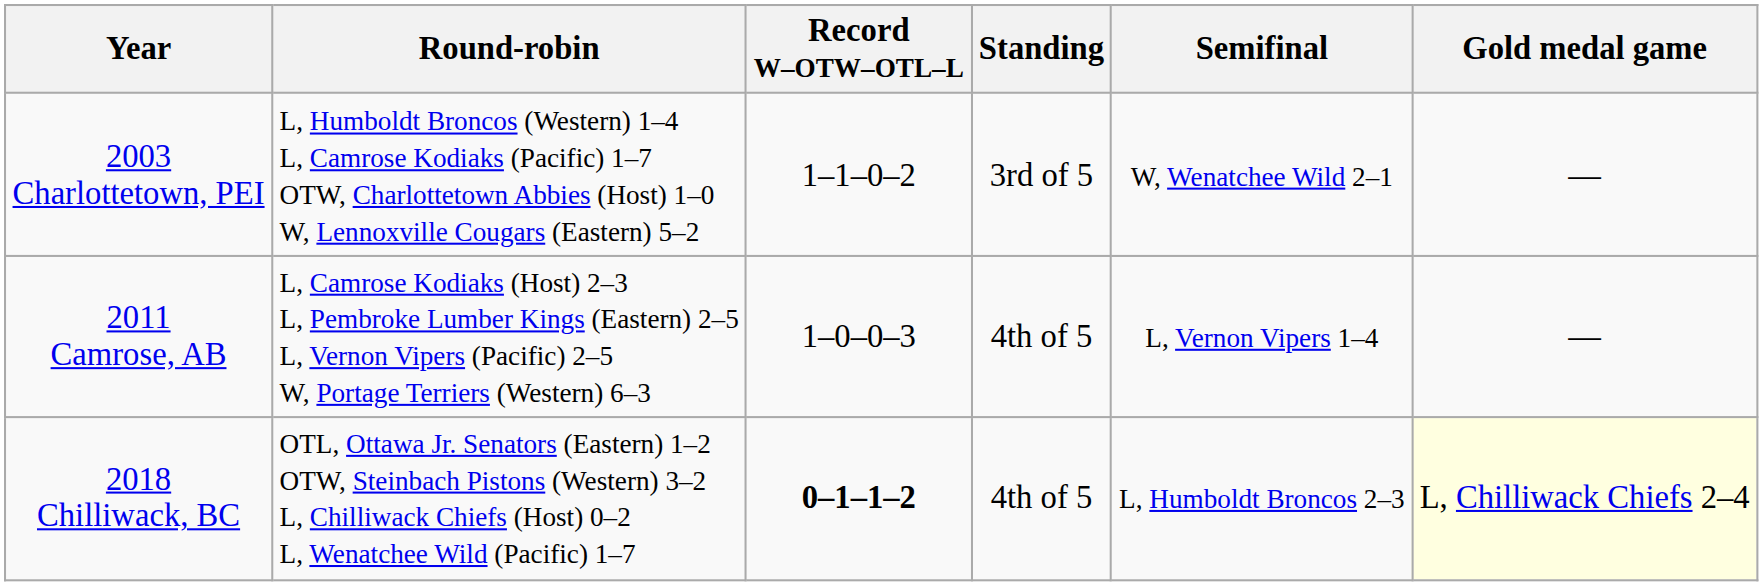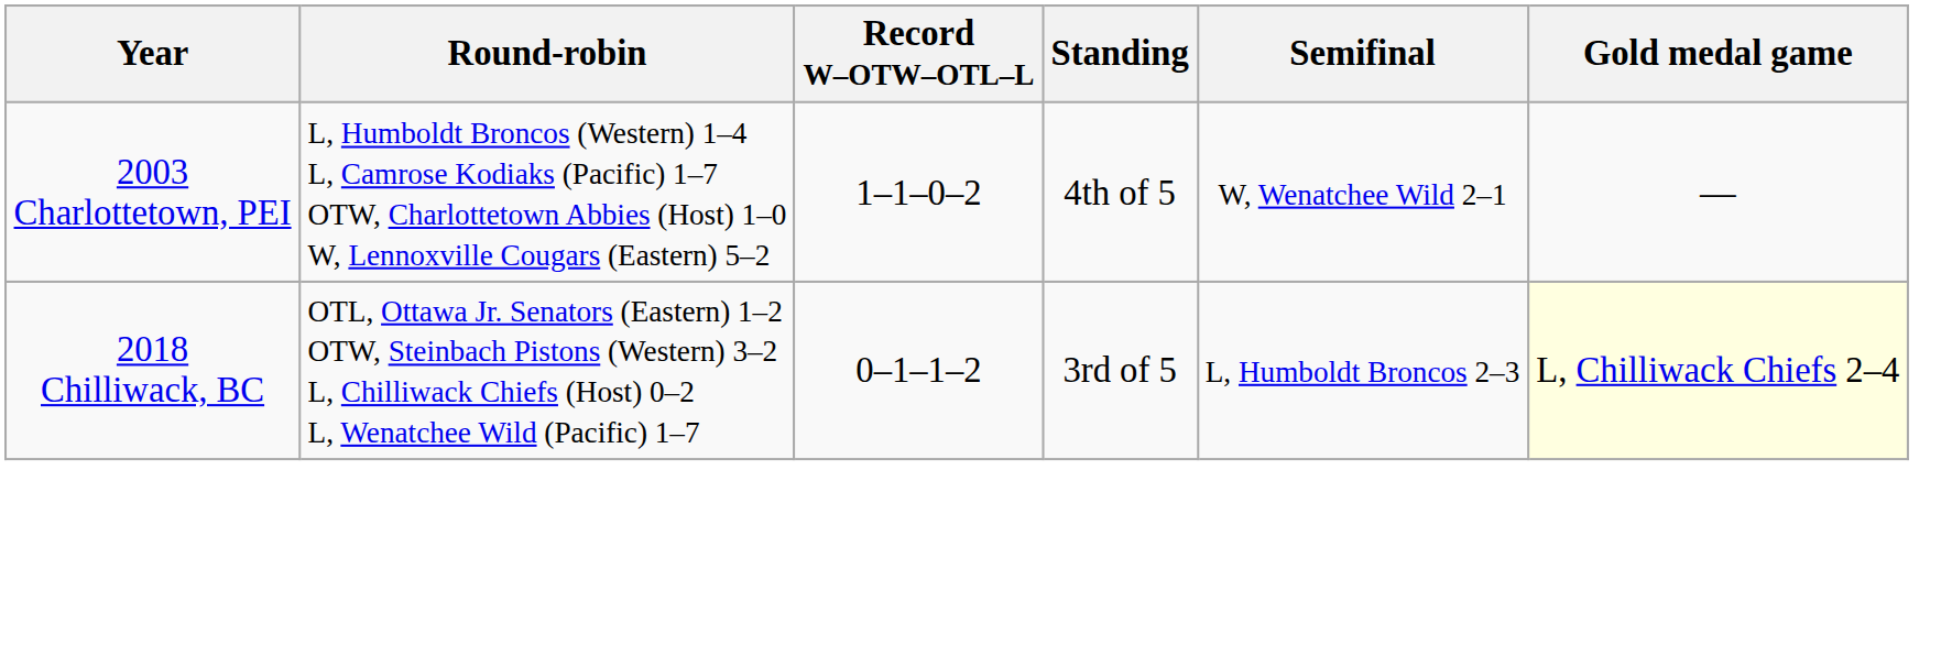 <table class="wikitable" style="text-align:center;">
 <tr>
 <th>Year</th>
 <th>Round-robin</th>
 <th>Record<br><small>W–OTW–OTL–L</small></th>
 <th>Standing</th>
 <th>Semifinal</th>
 <th>Gold medal game</th>
 </tr>
 <tr>
 <td><a href='#'>2003</a><br><a href='#'>Charlottetown, PEI</a></td>
 <td align=left><small>L, <a href='#'>Humboldt Broncos</a> (Western) 1–4<br>L, <a href='#'>Camrose Kodiaks</a> (Pacific) 1–7<br>OTW, <a href='#'>Charlottetown Abbies</a> (Host) 1–0<br>W, <a href='#'>Lennoxville Cougars</a> (Eastern) 5–2</small></td>
 <td>1–1–0–2</td>
-<td>3rd of 5</td>
+<td>4th of 5</td>
 <td><small>W, <a href='#'>Wenatchee Wild</a> 2–1</small></td>
-<td>—</td>
-</tr>
-<tr>
-<td><a href='#'>2011</a><br><a href='#'>Camrose, AB</a></td>
-<td align=left><small>L, <a href='#'>Camrose Kodiaks</a> (Host) 2–3<br>L, <a href='#'>Pembroke Lumber Kings</a> (Eastern) 2–5<br>L, <a href='#'>Vernon Vipers</a> (Pacific) 2–5<br>W, <a href='#'>Portage Terriers</a> (Western) 6–3</small></td>
-<td>1–0–0–3</td>
-<td>4th of 5</td>
-<td><small>L, <a href='#'>Vernon Vipers</a> 1–4</small></td>
 <td>—</td>
 </tr>
 <tr>
 <td><a href='#'>2018</a><br><a href='#'>Chilliwack, BC</a></td>
 <td align=left><small>OTL, <a href='#'>Ottawa Jr. Senators</a> (Eastern) 1–2<br>OTW, <a href='#'>Steinbach Pistons</a> (Western) 3–2<br>L, <a href='#'>Chilliwack Chiefs</a> (Host) 0–2<br>L, <a href='#'>Wenatchee Wild</a> (Pacific) 1–7</small></td>
-<td><strong>0–1–1–2</strong></td>
-<td>4th of 5</td>
+<td>0–1–1–2</td>
+<td>3rd of 5</td>
 <td><small>L, <a href='#'>Humboldt Broncos</a> 2–3</small></td>
 <td style="background: lightyellow;">L, <a href='#'>Chilliwack Chiefs</a> 2–4</td>
 </tr>
 </table>
